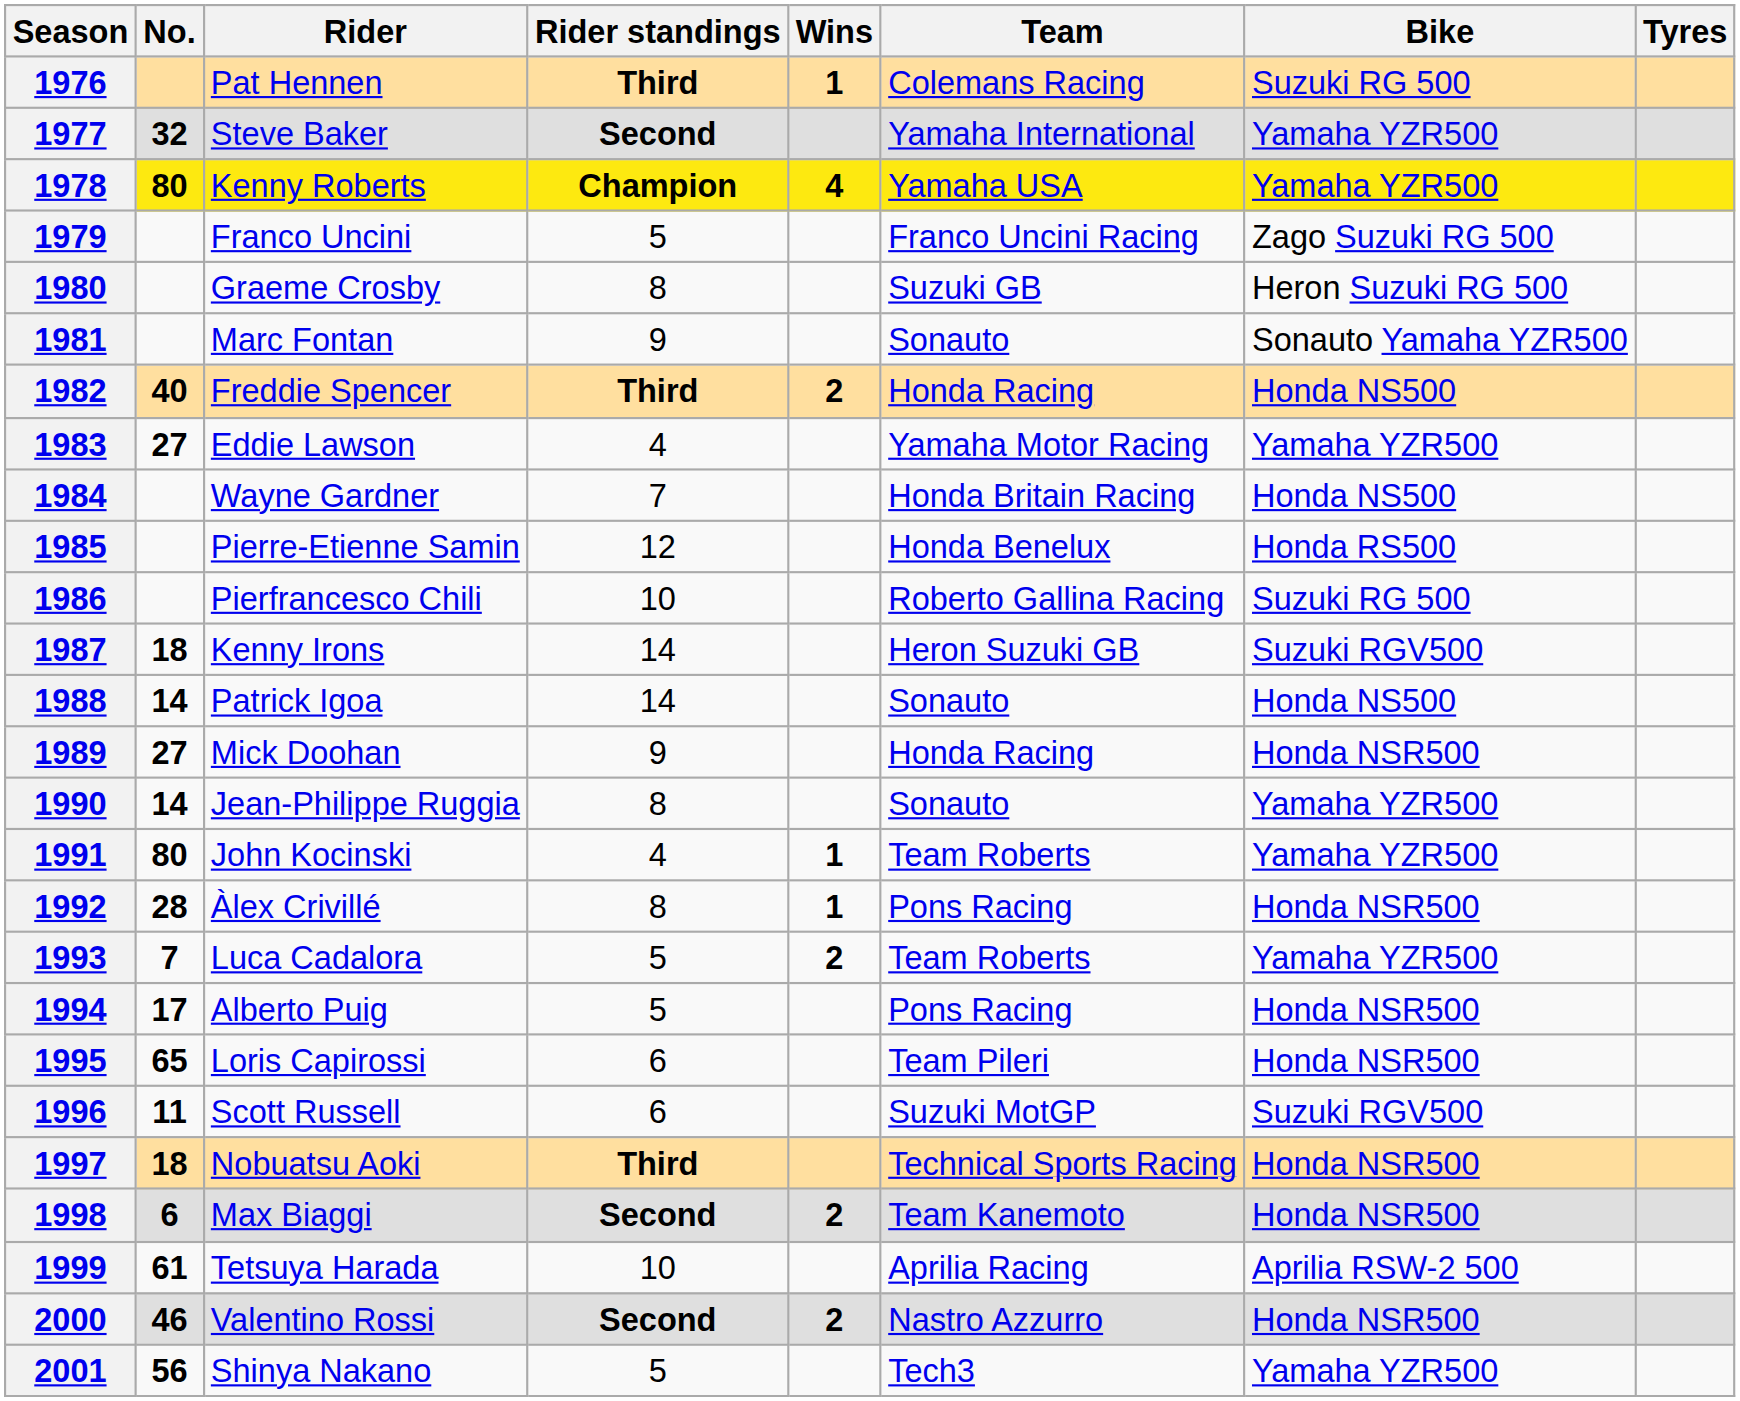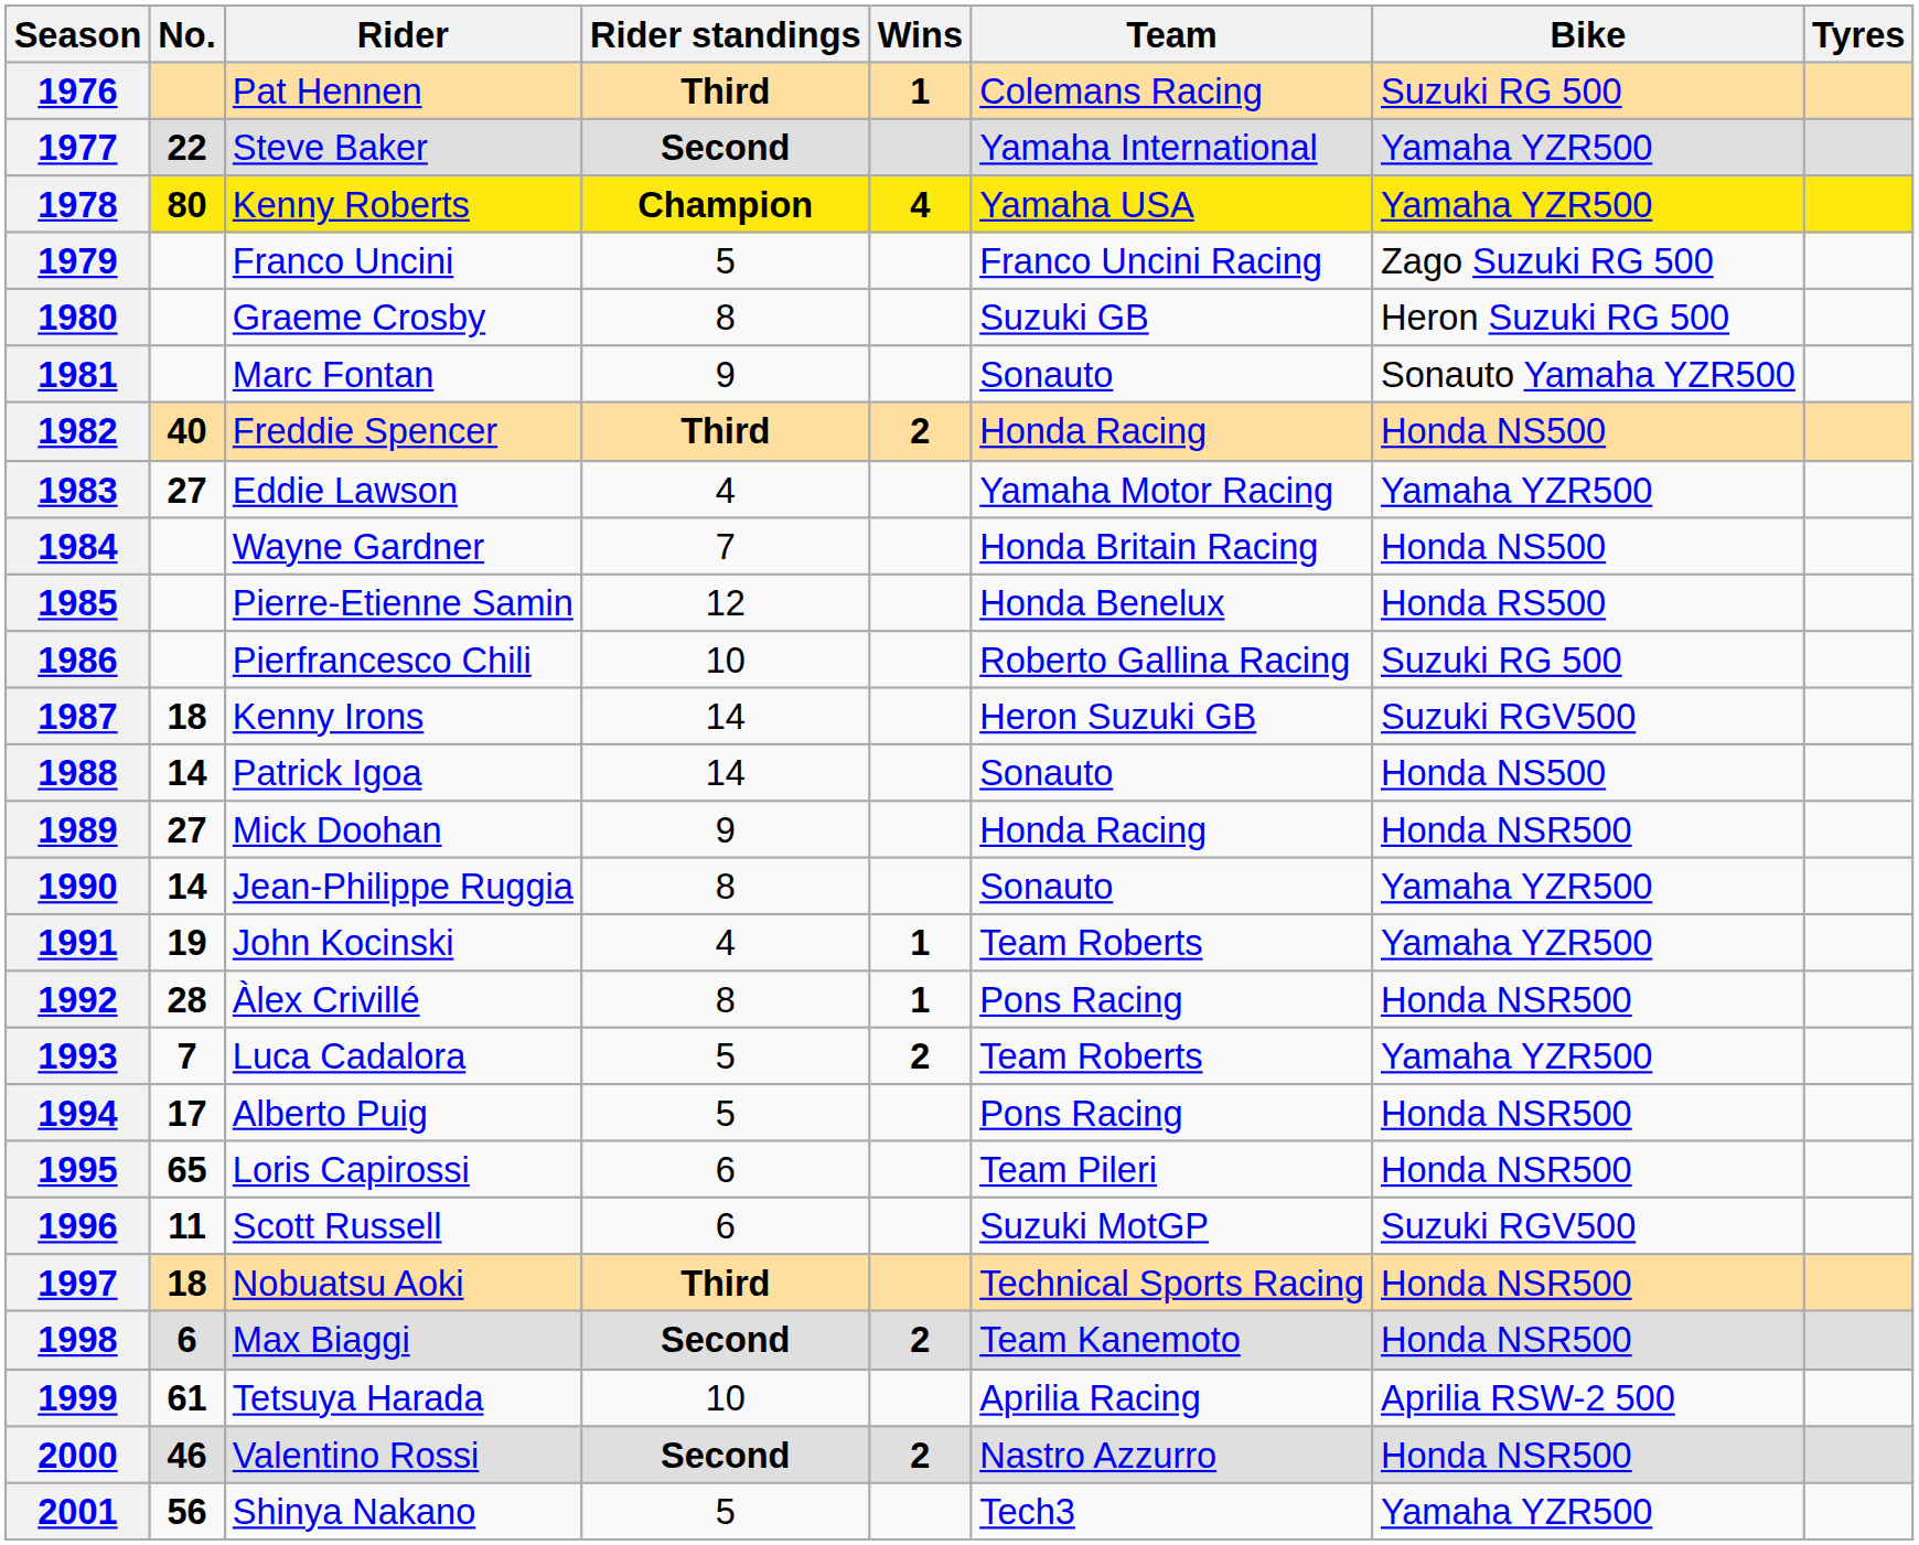 <table class="wikitable" style="font-size:95%;">
 <tr>
 <th>Season</th>
 <th>No.</th>
 <th>Rider</th>
 <th>Rider standings</th>
 <th>Wins</th>
 <th>Team</th>
 <th>Bike</th>
 <th>Tyres</th>
 </tr>
 <tr>
 <th><a href='#'>1976</a></th>
 <td align="center" style="background:#ffdf9f;"></td>
 <td style="background:#ffdf9f;"> <a href='#'>Pat Hennen</a></td>
 <td align="center" style="background:#ffdf9f;"><strong>Third</strong></td>
 <td align="center" style="background:#ffdf9f;"><strong>1</strong></td>
 <td style="background:#ffdf9f;"><a href='#'>Colemans Racing</a></td>
 <td style="background:#ffdf9f;"><a href='#'>Suzuki RG 500</a></td>
 <td align="center" style="background:#ffdf9f;"></td>
 </tr>
 <tr>
 <th><a href='#'>1977</a></th>
-<td align="center" style="background:#dfdfdf;"><strong>32</strong></td>
+<td align="center" style="background:#dfdfdf;"><strong>22</strong></td>
 <td style="background:#dfdfdf;"> <a href='#'>Steve Baker</a></td>
 <td align="center" style="background:#dfdfdf;"><strong>Second</strong></td>
 <td align="center" style="background:#dfdfdf;"></td>
 <td style="background:#dfdfdf;"><a href='#'>Yamaha International</a></td>
 <td style="background:#dfdfdf;"><a href='#'>Yamaha YZR500</a></td>
 <td align="center" style="background:#dfdfdf;"></td>
 </tr>
 <tr>
 <th><a href='#'>1978</a></th>
 <td align="center" style="background:#FDE910;"><strong>80</strong></td>
 <td style="background:#FDE910;"> <a href='#'>Kenny Roberts</a></td>
 <td align="center" style="background:#FDE910;"><strong>Champion</strong></td>
 <td align="center" style="background:#FDE910;"><strong>4</strong></td>
 <td style="background:#FDE910;"><a href='#'>Yamaha USA</a></td>
 <td style="background:#FDE910;"><a href='#'>Yamaha YZR500</a></td>
 <td align="center" style="background:#FDE910;"></td>
 </tr>
 <tr>
 <th><a href='#'>1979</a></th>
 <td align="center"></td>
 <td> <a href='#'>Franco Uncini</a></td>
 <td align="center">5</td>
 <td></td>
 <td><a href='#'>Franco Uncini Racing</a></td>
 <td>Zago <a href='#'>Suzuki RG 500</a></td>
 <td align="center"></td>
 </tr>
 <tr>
 <th><a href='#'>1980</a></th>
 <td align="center"></td>
 <td> <a href='#'>Graeme Crosby</a></td>
 <td align="center">8</td>
 <td></td>
 <td><a href='#'>Suzuki GB</a></td>
 <td>Heron <a href='#'>Suzuki RG 500</a></td>
 <td align="center"></td>
 </tr>
 <tr>
 <th><a href='#'>1981</a></th>
 <td align="center"></td>
 <td> <a href='#'>Marc Fontan</a></td>
 <td align="center">9</td>
 <td></td>
 <td><a href='#'>Sonauto</a></td>
 <td>Sonauto <a href='#'>Yamaha YZR500</a></td>
 <td align="center"></td>
 </tr>
 <tr>
 <th><a href='#'>1982</a></th>
 <td align="center" style="background:#ffdf9f;"><strong>40</strong></td>
 <td style="background:#ffdf9f;"> <a href='#'>Freddie Spencer</a></td>
 <td align="center" style="background:#ffdf9f;"><strong>Third</strong></td>
 <td align="center" style="background:#ffdf9f;"><strong>2</strong></td>
 <td style="background:#ffdf9f;"><a href='#'>Honda Racing</a></td>
 <td style="background:#ffdf9f;"><a href='#'>Honda NS500</a></td>
 <td align="center" style="background:#ffdf9f;"></td>
 </tr>
 <tr>
 <th><a href='#'>1983</a></th>
 <td align="center"><strong>27</strong></td>
 <td> <a href='#'>Eddie Lawson</a></td>
 <td align="center">4</td>
 <td></td>
 <td><a href='#'>Yamaha Motor Racing</a></td>
 <td><a href='#'>Yamaha YZR500</a></td>
 <td align="center"></td>
 </tr>
 <tr>
 <th><a href='#'>1984</a></th>
 <td align="center"></td>
 <td> <a href='#'>Wayne Gardner</a></td>
 <td align="center">7</td>
 <td></td>
 <td><a href='#'>Honda Britain Racing</a></td>
 <td><a href='#'>Honda NS500</a></td>
 <td align="center"></td>
 </tr>
 <tr>
 <th><a href='#'>1985</a></th>
 <td align="center"></td>
 <td> <a href='#'>Pierre-Etienne Samin</a></td>
 <td align="center">12</td>
 <td></td>
 <td><a href='#'>Honda Benelux</a></td>
 <td><a href='#'>Honda RS500</a></td>
 <td align="center"></td>
 </tr>
 <tr>
 <th><a href='#'>1986</a></th>
 <td align="center"></td>
 <td> <a href='#'>Pierfrancesco Chili</a></td>
 <td align="center">10</td>
 <td></td>
 <td><a href='#'>Roberto Gallina Racing</a></td>
 <td><a href='#'>Suzuki RG 500</a></td>
 <td align="center"></td>
 </tr>
 <tr>
 <th><a href='#'>1987</a></th>
 <td align="center"><strong>18</strong></td>
 <td> <a href='#'>Kenny Irons</a></td>
 <td align="center">14</td>
 <td></td>
 <td><a href='#'>Heron Suzuki GB</a></td>
 <td><a href='#'>Suzuki RGV500</a></td>
 <td align="center"></td>
 </tr>
 <tr>
 <th><a href='#'>1988</a></th>
 <td align="center"><strong>14</strong></td>
 <td> <a href='#'>Patrick Igoa</a></td>
 <td align="center">14</td>
 <td></td>
 <td><a href='#'>Sonauto</a></td>
 <td><a href='#'>Honda NS500</a></td>
 <td align="center"></td>
 </tr>
 <tr>
 <th><a href='#'>1989</a></th>
 <td align="center"><strong>27</strong></td>
 <td> <a href='#'>Mick Doohan</a></td>
 <td align="center">9</td>
 <td></td>
 <td><a href='#'>Honda Racing</a></td>
 <td><a href='#'>Honda NSR500</a></td>
 <td align="center"></td>
 </tr>
 <tr>
 <th><a href='#'>1990</a></th>
 <td align="center"><strong>14</strong></td>
 <td> <a href='#'>Jean-Philippe Ruggia</a></td>
 <td align="center">8</td>
 <td></td>
 <td><a href='#'>Sonauto</a></td>
 <td><a href='#'>Yamaha YZR500</a></td>
 <td align="center"></td>
 </tr>
 <tr>
 <th><a href='#'>1991</a></th>
-<td align="center"><strong>80</strong></td>
+<td align="center"><strong>19</strong></td>
 <td> <a href='#'>John Kocinski</a></td>
 <td align="center">4</td>
 <td align="center"><strong>1</strong></td>
 <td><a href='#'>Team Roberts</a></td>
 <td><a href='#'>Yamaha YZR500</a></td>
 <td align="center"></td>
 </tr>
 <tr>
 <th><a href='#'>1992</a></th>
 <td align="center"><strong>28</strong></td>
 <td> <a href='#'>Àlex Crivillé</a></td>
 <td align="center">8</td>
 <td align="center"><strong>1</strong></td>
 <td><a href='#'>Pons Racing</a></td>
 <td><a href='#'>Honda NSR500</a></td>
 <td align="center"></td>
 </tr>
 <tr>
 <th><a href='#'>1993</a></th>
 <td align="center"><strong>7</strong></td>
 <td> <a href='#'>Luca Cadalora</a></td>
 <td align="center">5</td>
 <td align="center"><strong>2</strong></td>
 <td><a href='#'>Team Roberts</a></td>
 <td><a href='#'>Yamaha YZR500</a></td>
 <td align="center"></td>
 </tr>
 <tr>
 <th><a href='#'>1994</a></th>
 <td align="center"><strong>17</strong></td>
 <td> <a href='#'>Alberto Puig</a></td>
 <td align="center">5</td>
 <td></td>
 <td><a href='#'>Pons Racing</a></td>
 <td><a href='#'>Honda NSR500</a></td>
 <td align="center"></td>
 </tr>
 <tr>
 <th><a href='#'>1995</a></th>
 <td align="center"><strong>65</strong></td>
 <td> <a href='#'>Loris Capirossi</a></td>
 <td align="center">6</td>
 <td></td>
 <td><a href='#'>Team Pileri</a></td>
 <td><a href='#'>Honda NSR500</a></td>
 <td align="center"></td>
 </tr>
 <tr>
 <th><a href='#'>1996</a></th>
 <td align="center"><strong>11</strong></td>
 <td> <a href='#'>Scott Russell</a></td>
 <td align="center">6</td>
 <td></td>
 <td><a href='#'>Suzuki MotGP</a></td>
 <td><a href='#'>Suzuki RGV500</a></td>
 <td align="center"></td>
 </tr>
 <tr>
 <th><a href='#'>1997</a></th>
 <td align="center" style="background:#ffdf9f;"><strong>18</strong></td>
 <td style="background:#ffdf9f;"> <a href='#'>Nobuatsu Aoki</a></td>
 <td align="center" style="background:#ffdf9f;"><strong>Third</strong></td>
 <td style="background:#ffdf9f;"></td>
 <td style="background:#ffdf9f;"><a href='#'>Technical Sports Racing</a></td>
 <td style="background:#ffdf9f;"><a href='#'>Honda NSR500</a></td>
 <td align="center" style="background:#ffdf9f;"></td>
 </tr>
 <tr>
 <th><a href='#'>1998</a></th>
 <td align="center" style="background:#dfdfdf;"><strong>6</strong></td>
 <td style="background:#dfdfdf;"> <a href='#'>Max Biaggi</a></td>
 <td align="center" style="background:#dfdfdf;"><strong>Second</strong></td>
 <td align="center" style="background:#dfdfdf;"><strong>2</strong></td>
 <td style="background:#dfdfdf;"><a href='#'>Team Kanemoto</a></td>
 <td style="background:#dfdfdf;"><a href='#'>Honda NSR500</a></td>
 <td align="center" style="background:#dfdfdf;"></td>
 </tr>
 <tr>
 <th><a href='#'>1999</a></th>
 <td align="center"><strong>61</strong></td>
 <td> <a href='#'>Tetsuya Harada</a></td>
 <td align="center">10</td>
 <td></td>
 <td><a href='#'>Aprilia Racing</a></td>
 <td><a href='#'>Aprilia RSW-2 500</a></td>
 <td align="center"></td>
 </tr>
 <tr>
 <th><a href='#'>2000</a></th>
 <td align="center" style="background:#dfdfdf;"><strong>46</strong></td>
 <td style="background:#dfdfdf;"> <a href='#'>Valentino Rossi</a></td>
 <td align="center" style="background:#dfdfdf;"><strong>Second</strong></td>
 <td align="center" style="background:#dfdfdf;"><strong>2</strong></td>
 <td style="background:#dfdfdf;"><a href='#'>Nastro Azzurro</a></td>
 <td style="background:#dfdfdf;"><a href='#'>Honda NSR500</a></td>
 <td align="center" style="background:#dfdfdf;"></td>
 </tr>
 <tr>
 <th><a href='#'>2001</a></th>
 <td align="center"><strong>56</strong></td>
 <td> <a href='#'>Shinya Nakano</a></td>
 <td align="center">5</td>
 <td></td>
 <td><a href='#'>Tech3</a></td>
 <td><a href='#'>Yamaha YZR500</a></td>
 <td align="center"></td>
 </tr>
 </table>
